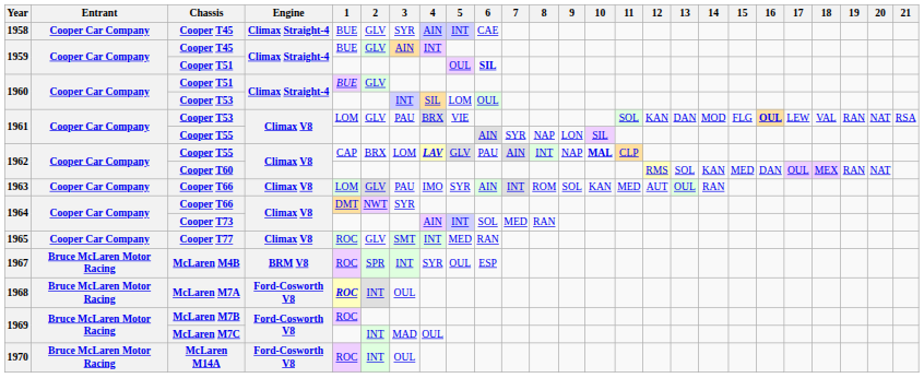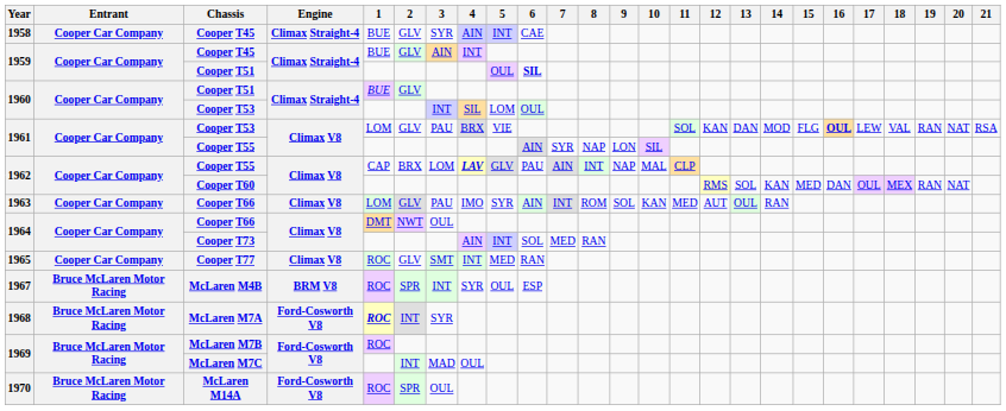 <table class="wikitable" style="text-align:center; font-size:90%">
 <tr>
 <th>Year</th>
 <th>Entrant</th>
 <th>Chassis</th>
 <th>Engine</th>
 <th>1</th>
 <th>2</th>
 <th>3</th>
 <th>4</th>
 <th>5</th>
 <th>6</th>
 <th>7</th>
 <th>8</th>
 <th>9</th>
 <th>10</th>
 <th>11</th>
 <th>12</th>
 <th>13</th>
 <th>14</th>
 <th>15</th>
 <th>16</th>
 <th>17</th>
 <th>18</th>
 <th>19</th>
 <th>20</th>
 <th>21</th>
 </tr>
 <tr>
 <th>1958</th>
 <th><a href='#'>Cooper Car Company</a></th>
 <th><a href='#'>Cooper</a> <a href='#'>T45</a></th>
 <th><a href='#'>Climax</a> <a href='#'>Straight-4</a></th>
 <td><a href='#'>BUE</a></td>
 <td><a href='#'>GLV</a></td>
 <td><a href='#'>SYR</a></td>
 <td style="background:#CFCFFF;"><a href='#'>AIN</a><br></td>
 <td style="background:#CFCFFF;"><a href='#'>INT</a><br></td>
 <td><a href='#'>CAE</a></td>
 <td></td>
 <td></td>
 <td></td>
 <td></td>
 <td></td>
 <td></td>
 <td></td>
 <td></td>
 <td></td>
 <td></td>
 <td></td>
 <td></td>
 <td></td>
 <td></td>
 <td></td>
 </tr>
 <tr>
 <th rowspan=2>1959</th>
 <th rowspan=2><a href='#'>Cooper Car Company</a></th>
 <th><a href='#'>Cooper</a> <a href='#'>T45</a></th>
 <th rowspan=2><a href='#'>Climax</a> <a href='#'>Straight-4</a></th>
 <td><a href='#'>BUE</a></td>
 <td style="background:#DFFFDF;"><a href='#'>GLV</a><br></td>
 <td style="background:#FFDF9F;"><a href='#'>AIN</a><br></td>
 <td style="background:#EFCFFF;"><a href='#'>INT</a><br></td>
 <td></td>
 <td></td>
 <td></td>
 <td></td>
 <td></td>
 <td></td>
 <td></td>
 <td></td>
 <td></td>
 <td></td>
 <td></td>
 <td></td>
 <td></td>
 <td></td>
 <td></td>
 <td></td>
 <td></td>
 </tr>
 <tr>
 <th><a href='#'>Cooper</a> <a href='#'>T51</a></th>
 <td></td>
 <td></td>
 <td></td>
 <td></td>
 <td style="background:#EFCFFF;"><a href='#'>OUL</a><br></td>
 <td><strong><a href='#'>SIL</a></strong></td>
 <td></td>
 <td></td>
 <td></td>
 <td></td>
 <td></td>
 <td></td>
 <td></td>
 <td></td>
 <td></td>
 <td></td>
 <td></td>
 <td></td>
 <td></td>
 <td></td>
 <td></td>
 </tr>
 <tr>
 <th rowspan=2>1960</th>
 <th rowspan=2><a href='#'>Cooper Car Company</a></th>
 <th><a href='#'>Cooper</a> <a href='#'>T51</a></th>
 <th rowspan=2><a href='#'>Climax</a> <a href='#'>Straight-4</a></th>
 <td style="background:#EFCFFF;"><em><a href='#'>BUE</a></em><br></td>
 <td style="background:#DFFFDF;"><a href='#'>GLV</a> <br></td>
 <td></td>
 <td></td>
 <td></td>
 <td></td>
 <td></td>
 <td></td>
 <td></td>
 <td></td>
 <td></td>
 <td></td>
 <td></td>
 <td></td>
 <td></td>
 <td></td>
 <td></td>
 <td></td>
 <td></td>
 <td></td>
 <td></td>
 </tr>
 <tr>
 <th><a href='#'>Cooper</a> <a href='#'>T53</a></th>
 <td></td>
 <td></td>
 <td style="background:#CFCFFF;"><a href='#'>INT</a><br></td>
 <td style="background:#FFDF9F;"><a href='#'>SIL</a><br></td>
 <td><a href='#'>LOM</a></td>
 <td style="background:#DFFFDF;"><a href='#'>OUL</a><br></td>
 <td></td>
 <td></td>
 <td></td>
 <td></td>
 <td></td>
 <td></td>
 <td></td>
 <td></td>
 <td></td>
 <td></td>
 <td></td>
 <td></td>
 <td></td>
 <td></td>
 <td></td>
 </tr>
 <tr>
 <th rowspan=2>1961</th>
 <th rowspan=2><a href='#'>Cooper Car Company</a></th>
 <th><a href='#'>Cooper</a> <a href='#'>T53</a></th>
 <th rowspan=2><a href='#'>Climax</a> <a href='#'>V8</a></th>
 <td><a href='#'>LOM</a></td>
 <td><a href='#'>GLV</a></td>
 <td><a href='#'>PAU</a></td>
 <td style="background:#DFDFDF;"><a href='#'>BRX</a><br></td>
 <td><a href='#'>VIE</a></td>
 <td></td>
 <td></td>
 <td></td>
 <td></td>
 <td></td>
 <td style="background:#DFFFDF;"><a href='#'>SOL</a><br></td>
 <td><a href='#'>KAN</a></td>
 <td><a href='#'>DAN</a></td>
 <td><a href='#'>MOD</a></td>
 <td><a href='#'>FLG</a></td>
 <td style="background:#FFDF9F;"><strong><a href='#'>OUL</a></strong><br></td>
 <td><a href='#'>LEW</a></td>
 <td><a href='#'>VAL</a></td>
 <td><a href='#'>RAN</a></td>
 <td><a href='#'>NAT</a></td>
 <td><a href='#'>RSA</a></td>
 </tr>
 <tr>
 <th><a href='#'>Cooper</a> <a href='#'>T55</a></th>
 <td></td>
 <td></td>
 <td></td>
 <td></td>
 <td></td>
 <td style="background:#DFDFDF;"><a href='#'>AIN</a><br></td>
 <td><a href='#'>SYR</a><br></td>
 <td><a href='#'>NAP</a></td>
 <td><a href='#'>LON</a></td>
 <td style="background:#EFCFFF;"><a href='#'>SIL</a><br></td>
 <td></td>
 <td></td>
 <td></td>
 <td></td>
 <td></td>
 <td></td>
 <td></td>
 <td></td>
 <td></td>
 <td></td>
 <td></td>
 </tr>
 <tr>
 <th rowspan=2>1962</th>
 <th rowspan=2><a href='#'>Cooper Car Company</a></th>
 <th><a href='#'>Cooper</a> <a href='#'>T55</a></th>
 <th rowspan=2><a href='#'>Climax</a> <a href='#'>V8</a></th>
 <td><a href='#'>CAP</a></td>
 <td><a href='#'>BRX</a></td>
 <td><a href='#'>LOM</a></td>
 <td style="background:#FFFFBF;"><a href='#'><strong><em>LAV</em></strong></a><br></td>
 <td style="background:#DFDFDF;"><a href='#'>GLV</a><br></td>
 <td><a href='#'>PAU</a></td>
 <td style="background:#DFDFDF;"><a href='#'>AIN</a><br></td>
 <td style="background:#DFFFDF;"><a href='#'>INT</a><br></td>
 <td><a href='#'>NAP</a></td>
-<td><strong><a href='#'>MAL</a></strong></td>
+<td><a href='#'>MAL</a></td>
 <td style="background:#FFDF9F;"><a href='#'>CLP</a><br></td>
 <td></td>
 <td></td>
 <td></td>
 <td></td>
 <td></td>
 <td></td>
 <td></td>
 <td></td>
 <td></td>
 <td></td>
 </tr>
 <tr>
 <th><a href='#'>Cooper</a> <a href='#'>T60</a></th>
 <td></td>
 <td></td>
 <td></td>
 <td></td>
 <td></td>
 <td></td>
 <td></td>
 <td></td>
 <td></td>
 <td></td>
 <td></td>
 <td style="background:#FFFFBF;"><a href='#'>RMS</a><br></td>
 <td><a href='#'>SOL</a></td>
 <td><a href='#'>KAN</a></td>
 <td><a href='#'>MED</a></td>
 <td><a href='#'>DAN</a></td>
 <td style="background:#EFCFFF;"><a href='#'>OUL</a><br></td>
 <td style="background:#EFCFFF;"><a href='#'>MEX</a><br></td>
 <td><a href='#'>RAN</a></td>
 <td><a href='#'>NAT</a></td>
 <td></td>
 </tr>
 <tr>
 <th>1963</th>
 <th><a href='#'>Cooper Car Company</a></th>
 <th><a href='#'>Cooper</a> <a href='#'>T66</a></th>
 <th><a href='#'>Climax</a> <a href='#'>V8</a></th>
 <td style="background:#DFFFDF;"><a href='#'>LOM</a><br></td>
 <td style="background:#DFDFDF;"><a href='#'>GLV</a><br></td>
 <td><a href='#'>PAU</a></td>
 <td><a href='#'>IMO</a></td>
 <td><a href='#'>SYR</a></td>
 <td style="background:#DFFFDF;"><a href='#'>AIN</a><br></td>
 <td style="background:#DFDFDF;"><a href='#'>INT</a><br></td>
 <td><a href='#'>ROM</a></td>
 <td><a href='#'>SOL</a></td>
 <td><a href='#'>KAN</a></td>
 <td><a href='#'>MED</a></td>
 <td><a href='#'>AUT</a></td>
 <td style="background:#DFFFDF;"><a href='#'>OUL</a><br></td>
 <td><a href='#'>RAN</a></td>
 <td></td>
 <td></td>
 <td></td>
 <td></td>
 <td></td>
 <td></td>
 <td></td>
 </tr>
 <tr>
 <th rowspan="2">1964</th>
 <th rowspan="2"><a href='#'>Cooper Car Company</a></th>
 <th><a href='#'>Cooper</a> <a href='#'>T66</a></th>
 <th rowspan="2"><a href='#'>Climax</a> <a href='#'>V8</a></th>
 <td style="background:#FFDF9F;"><a href='#'>DMT</a><br></td>
 <td style="background:#EFCFFF;"><a href='#'>NWT</a><br></td>
-<td><a href='#'>SYR</a></td>
+<td><a href='#'>OUL</a></td>
 <td></td>
 <td></td>
 <td></td>
 <td></td>
 <td></td>
 <td></td>
 <td></td>
 <td></td>
 <td></td>
 <td></td>
 <td></td>
 <td></td>
 <td></td>
 <td></td>
 <td></td>
 <td></td>
 <td></td>
 <td></td>
 </tr>
 <tr>
 <th><a href='#'>Cooper</a> <a href='#'>T73</a></th>
 <td></td>
 <td></td>
 <td></td>
 <td style="background:#EFCFFF;"><a href='#'>AIN</a><br></td>
 <td style="background:#CFCFFF;"><a href='#'>INT</a><br></td>
 <td><a href='#'>SOL</a></td>
 <td><a href='#'>MED</a></td>
 <td><a href='#'>RAN</a></td>
 <td></td>
 <td></td>
 <td></td>
 <td></td>
 <td></td>
 <td></td>
 <td></td>
 <td></td>
 <td></td>
 <td></td>
 <td></td>
 <td></td>
 <td></td>
 </tr>
 <tr>
 <th>1965</th>
 <th><a href='#'>Cooper Car Company</a></th>
 <th><a href='#'>Cooper</a> <a href='#'>T77</a></th>
 <th><a href='#'>Climax</a> <a href='#'>V8</a></th>
 <td style="background:#DFFFDF;"><a href='#'>ROC</a><br></td>
 <td><a href='#'>GLV</a></td>
 <td style="background:#DFFFDF;"><a href='#'>SMT</a><br></td>
 <td style="background:#DFFFDF;"><a href='#'>INT</a><br></td>
 <td><a href='#'>MED</a></td>
 <td><a href='#'>RAN</a></td>
 <td></td>
 <td></td>
 <td></td>
 <td></td>
 <td></td>
 <td></td>
 <td></td>
 <td></td>
 <td></td>
 <td></td>
 <td></td>
 <td></td>
 <td></td>
 <td></td>
 <td></td>
 </tr>
 <tr>
 <th>1967</th>
 <th><a href='#'>Bruce McLaren Motor Racing</a></th>
 <th><a href='#'>McLaren</a> <a href='#'>M4B</a></th>
 <th><a href='#'>BRM</a> <a href='#'>V8</a></th>
 <td style="background:#EFCFFF;"><a href='#'>ROC</a><br></td>
 <td style="background:#DFFFDF;"><a href='#'>SPR</a><br></td>
 <td style="background:#DFFFDF;"><a href='#'>INT</a><br></td>
 <td><a href='#'>SYR</a></td>
 <td><a href='#'>OUL</a></td>
 <td><a href='#'>ESP</a></td>
 <td></td>
 <td></td>
 <td></td>
 <td></td>
 <td></td>
 <td></td>
 <td></td>
 <td></td>
 <td></td>
 <td></td>
 <td></td>
 <td></td>
 <td></td>
 <td></td>
 <td></td>
 </tr>
 <tr>
 <th>1968</th>
 <th><a href='#'>Bruce McLaren Motor Racing</a></th>
 <th><a href='#'>McLaren</a> <a href='#'>M7A</a></th>
 <th><a href='#'>Ford-Cosworth</a> <a href='#'>V8</a></th>
 <td style="background:#FFFFBF;"><a href='#'><strong><em>ROC</em></strong></a><br></td>
 <td style="background:#DFDFDF;"><a href='#'>INT</a><br></td>
-<td><a href='#'>OUL</a></td>
+<td><a href='#'>SYR</a></td>
 <td></td>
 <td></td>
 <td></td>
 <td></td>
 <td></td>
 <td></td>
 <td></td>
 <td></td>
 <td></td>
 <td></td>
 <td></td>
 <td></td>
 <td></td>
 <td></td>
 <td></td>
 <td></td>
 <td></td>
 <td></td>
 </tr>
 <tr>
 <th rowspan="2">1969</th>
 <th rowspan="2"><a href='#'>Bruce McLaren Motor Racing</a></th>
 <th><a href='#'>McLaren</a> <a href='#'>M7B</a></th>
 <th rowspan="2"><a href='#'>Ford-Cosworth</a> <a href='#'>V8</a></th>
 <td style="background:#EFCFFF;"><a href='#'>ROC</a><br></td>
 <td></td>
 <td></td>
 <td></td>
 <td></td>
 <td></td>
 <td></td>
 <td></td>
 <td></td>
 <td></td>
 <td></td>
 <td></td>
 <td></td>
 <td></td>
 <td></td>
 <td></td>
 <td></td>
 <td></td>
 <td></td>
 <td></td>
 <td></td>
 </tr>
 <tr>
 <th><a href='#'>McLaren</a> <a href='#'>M7C</a></th>
 <td></td>
 <td style="background:#DFFFDF;"><a href='#'>INT</a><br></td>
 <td><a href='#'>MAD</a></td>
 <td><a href='#'>OUL</a></td>
 <td></td>
 <td></td>
 <td></td>
 <td></td>
 <td></td>
 <td></td>
 <td></td>
 <td></td>
 <td></td>
 <td></td>
 <td></td>
 <td></td>
 <td></td>
 <td></td>
 <td></td>
 <td></td>
 <td></td>
 </tr>
 <tr>
 <th>1970</th>
 <th><a href='#'>Bruce McLaren Motor Racing</a></th>
 <th><a href='#'>McLaren</a> <a href='#'>M14A</a></th>
 <th><a href='#'>Ford-Cosworth</a> <a href='#'>V8</a></th>
 <td style="background:#EFCFFF;"><a href='#'>ROC</a><br></td>
-<td style="background:#DFFFDF;"><a href='#'>INT</a><br></td>
+<td style="background:#DFFFDF;"><a href='#'>SPR</a><br></td>
 <td><a href='#'>OUL</a></td>
 <td></td>
 <td></td>
 <td></td>
 <td></td>
 <td></td>
 <td></td>
 <td></td>
 <td></td>
 <td></td>
 <td></td>
 <td></td>
 <td></td>
 <td></td>
 <td></td>
 <td></td>
 <td></td>
 <td></td>
 <td></td>
 </tr>
 </table>
